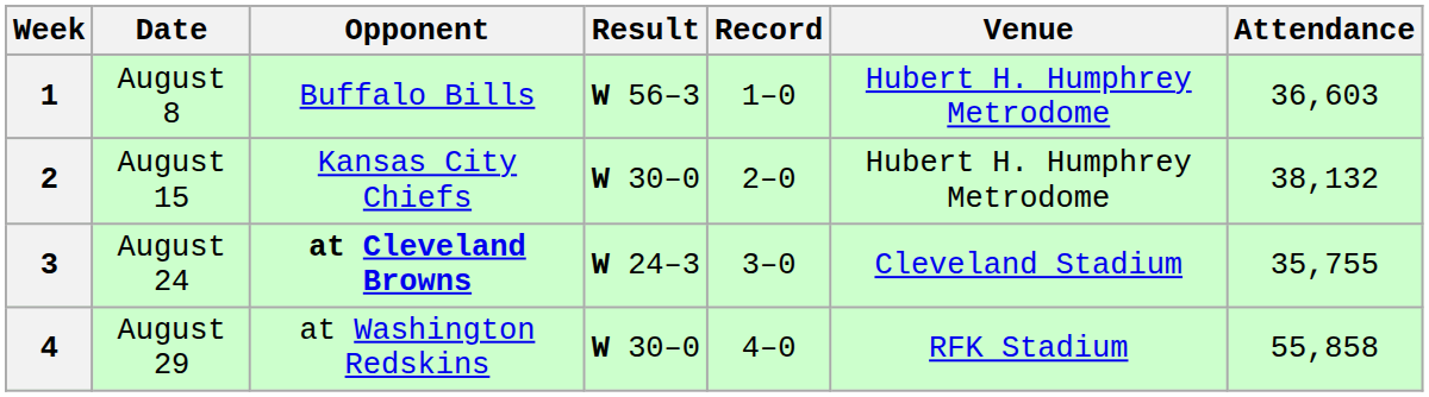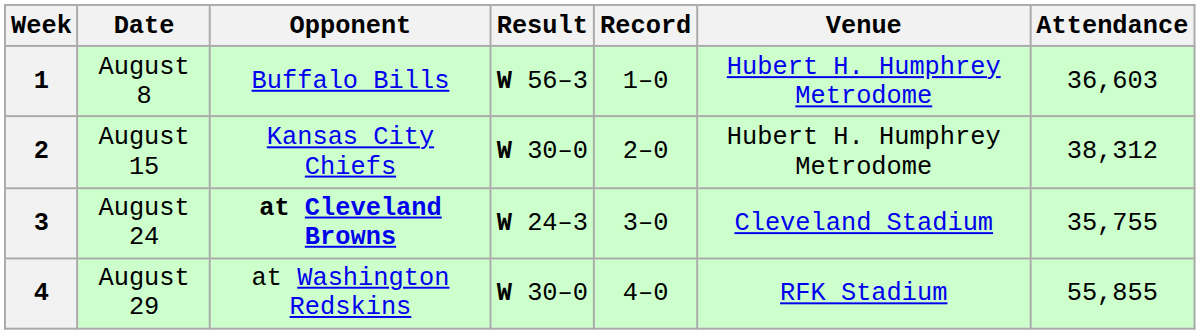 <table class="wikitable" style="text-align:center">
 <tr>
 <th>Week</th>
 <th>Date</th>
 <th>Opponent</th>
 <th>Result</th>
 <th>Record</th>
 <th>Venue</th>
 <th>Attendance</th>
 </tr>
 <tr style="background:#cfc">
 <th>1</th>
 <td>August 8</td>
 <td><a href='#'>Buffalo Bills</a></td>
 <td><strong>W</strong> 56–3</td>
 <td>1–0</td>
 <td><a href='#'>Hubert H. Humphrey Metrodome</a></td>
 <td>36,603</td>
 </tr>
 <tr style="background:#cfc">
 <th>2</th>
 <td>August 15</td>
 <td><a href='#'>Kansas City Chiefs</a></td>
 <td><strong>W</strong> 30–0</td>
 <td>2–0</td>
 <td>Hubert H. Humphrey Metrodome</td>
-<td>38,132</td>
+<td>38,312</td>
 </tr>
 <tr style="background:#cfc">
 <th>3</th>
 <td>August 24</td>
 <td><strong>at <a href='#'>Cleveland Browns</a></strong></td>
 <td><strong>W</strong> 24–3</td>
 <td>3–0</td>
 <td><a href='#'>Cleveland Stadium</a></td>
 <td>35,755</td>
 </tr>
 <tr style="background:#cfc">
 <th>4</th>
 <td>August 29</td>
 <td>at <a href='#'>Washington Redskins</a></td>
 <td><strong>W</strong> 30–0</td>
 <td>4–0</td>
 <td><a href='#'>RFK Stadium</a></td>
-<td>55,858</td>
+<td>55,855</td>
 </tr>
 </table>
